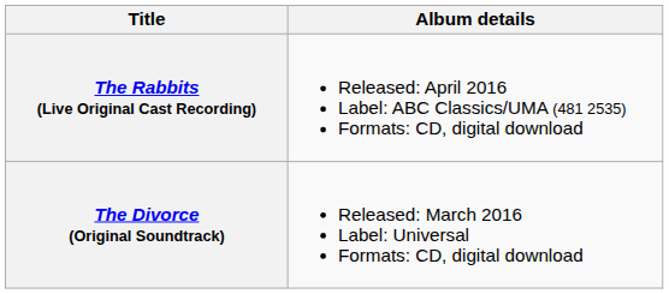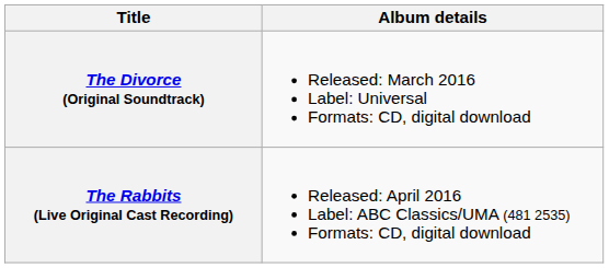 <table class="wikitable plainrowheaders">
 <tr>
 <th scope="col" style="width:15em;">Title</th>
 <th scope="col" style="width:20em;">Album details</th>
 </tr>
 <tr>
+<th scope="row"><em><a href='#'>The Divorce</a></em><br><small>(Original Soundtrack)</small></th>
+<td><br><ul><li>Released: March 2016</li><li>Label: Universal</li><li>Formats: CD, digital download</li></ul></td>
+</tr>
+<tr>
 <th scope="row"><em><a href='#'>The Rabbits</a></em><br><small>(Live Original Cast Recording)</small></th>
 <td><br><ul><li>Released: April 2016</li><li>Label: ABC Classics/UMA <small>(481 2535)</small></li><li>Formats: CD, digital download</li></ul></td>
 </tr>
-<tr>
-<th scope="row"><em><a href='#'>The Divorce</a></em><br><small>(Original Soundtrack)</small></th>
-<td><br><ul><li>Released: March 2016</li><li>Label: Universal</li><li>Formats: CD, digital download</li></ul></td>
-</tr>
 </table>
